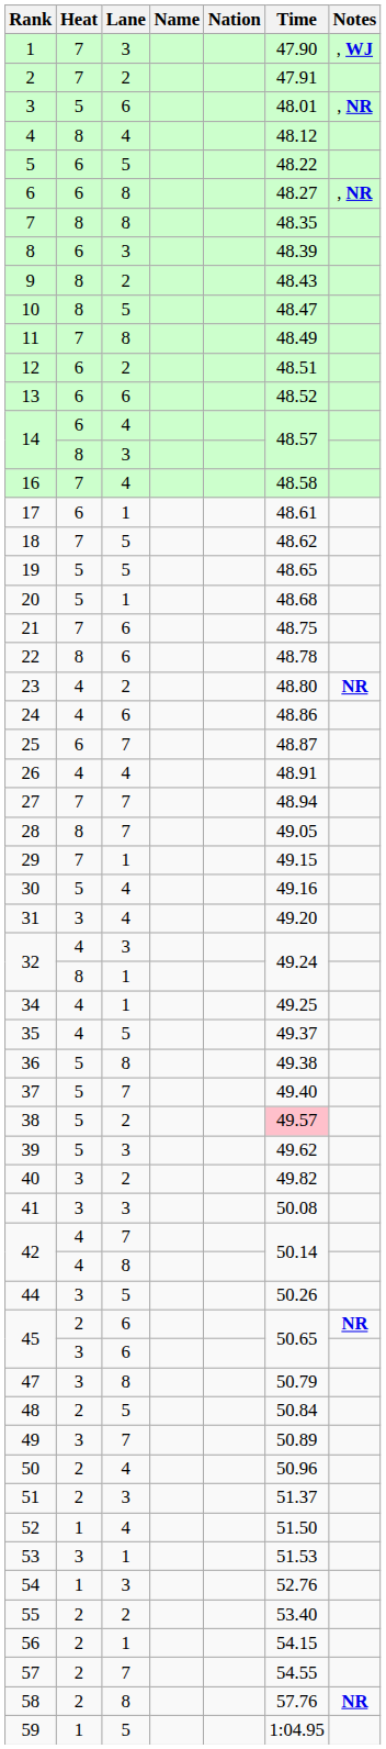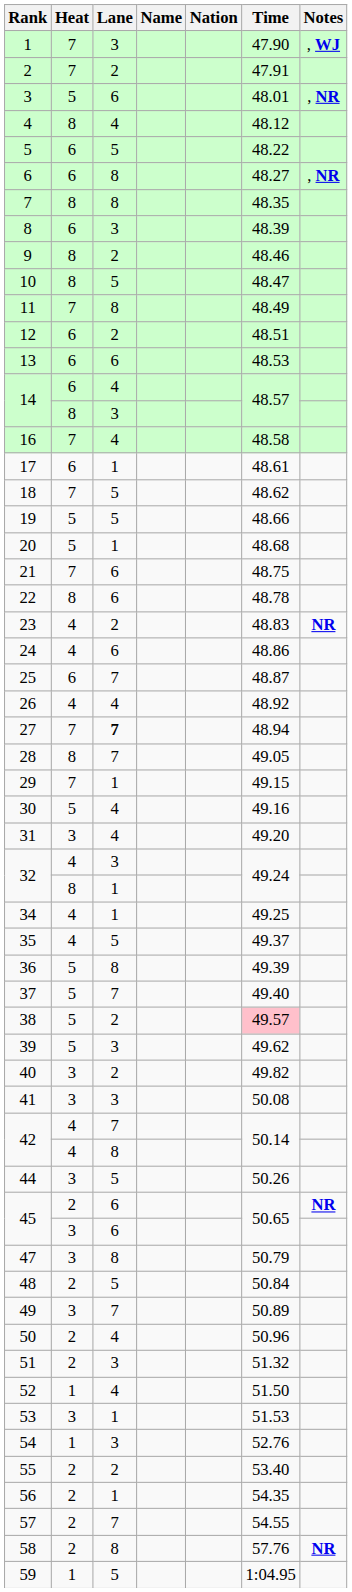 <table class="wikitable sortable" style="text-align:center">
 <tr>
 <th>Rank</th>
 <th>Heat</th>
 <th>Lane</th>
 <th>Name</th>
 <th>Nation</th>
 <th>Time</th>
 <th>Notes</th>
 </tr>
 <tr bgcolor=ccffcc>
 <td>1</td>
 <td>7</td>
 <td>3</td>
 <td align=left></td>
 <td align=left></td>
 <td>47.90</td>
 <td>, <strong><a href='#'>WJ</a></strong></td>
 </tr>
 <tr bgcolor=ccffcc>
 <td>2</td>
 <td>7</td>
 <td>2</td>
 <td align=left></td>
 <td align=left></td>
 <td>47.91</td>
 <td></td>
 </tr>
 <tr bgcolor=ccffcc>
 <td>3</td>
 <td>5</td>
 <td>6</td>
 <td align=left></td>
 <td align=left></td>
 <td>48.01</td>
 <td>, <strong><a href='#'>NR</a></strong></td>
 </tr>
 <tr bgcolor=ccffcc>
 <td>4</td>
 <td>8</td>
 <td>4</td>
 <td align=left></td>
 <td align=left></td>
 <td>48.12</td>
 <td></td>
 </tr>
 <tr bgcolor=ccffcc>
 <td>5</td>
 <td>6</td>
 <td>5</td>
 <td align=left></td>
 <td align=left></td>
 <td>48.22</td>
 <td></td>
 </tr>
 <tr bgcolor=ccffcc>
 <td>6</td>
 <td>6</td>
 <td>8</td>
 <td align=left></td>
 <td align=left></td>
 <td>48.27</td>
 <td>, <strong><a href='#'>NR</a></strong></td>
 </tr>
 <tr bgcolor=ccffcc>
 <td>7</td>
 <td>8</td>
 <td>8</td>
 <td align=left></td>
 <td align=left></td>
 <td>48.35</td>
 <td></td>
 </tr>
 <tr bgcolor=ccffcc>
 <td>8</td>
 <td>6</td>
 <td>3</td>
 <td align=left></td>
 <td align=left></td>
 <td>48.39</td>
 <td></td>
 </tr>
 <tr bgcolor=ccffcc>
 <td>9</td>
 <td>8</td>
 <td>2</td>
 <td align=left></td>
 <td align=left></td>
-<td>48.43</td>
+<td>48.46</td>
 <td></td>
 </tr>
 <tr bgcolor=ccffcc>
 <td>10</td>
 <td>8</td>
 <td>5</td>
 <td align=left></td>
 <td align=left></td>
 <td>48.47</td>
 <td></td>
 </tr>
 <tr bgcolor=ccffcc>
 <td>11</td>
 <td>7</td>
 <td>8</td>
 <td align=left></td>
 <td align=left></td>
 <td>48.49</td>
 <td></td>
 </tr>
 <tr bgcolor=ccffcc>
 <td>12</td>
 <td>6</td>
 <td>2</td>
 <td align=left></td>
 <td align=left></td>
 <td>48.51</td>
 <td></td>
 </tr>
 <tr bgcolor=ccffcc>
 <td>13</td>
 <td>6</td>
 <td>6</td>
 <td align=left></td>
 <td align=left></td>
-<td>48.52</td>
+<td>48.53</td>
 <td></td>
 </tr>
 <tr bgcolor=ccffcc>
 <td rowspan=2>14</td>
 <td>6</td>
 <td>4</td>
 <td align=left></td>
 <td align=left></td>
 <td rowspan=2>48.57</td>
 <td></td>
 </tr>
 <tr bgcolor=ccffcc>
 <td>8</td>
 <td>3</td>
 <td align=left></td>
 <td align=left></td>
 <td></td>
 </tr>
 <tr bgcolor=ccffcc>
 <td>16</td>
 <td>7</td>
 <td>4</td>
 <td align=left></td>
 <td align=left></td>
 <td>48.58</td>
 <td></td>
 </tr>
 <tr>
 <td>17</td>
 <td>6</td>
 <td>1</td>
 <td align=left></td>
 <td align=left></td>
 <td>48.61</td>
 <td></td>
 </tr>
 <tr>
 <td>18</td>
 <td>7</td>
 <td>5</td>
 <td align=left></td>
 <td align=left></td>
 <td>48.62</td>
 <td></td>
 </tr>
 <tr>
 <td>19</td>
 <td>5</td>
 <td>5</td>
 <td align=left></td>
 <td align=left></td>
-<td>48.65</td>
+<td>48.66</td>
 <td></td>
 </tr>
 <tr>
 <td>20</td>
 <td>5</td>
 <td>1</td>
 <td align=left></td>
 <td align=left></td>
 <td>48.68</td>
 <td></td>
 </tr>
 <tr>
 <td>21</td>
 <td>7</td>
 <td>6</td>
 <td align=left></td>
 <td align=left></td>
 <td>48.75</td>
 <td></td>
 </tr>
 <tr>
 <td>22</td>
 <td>8</td>
 <td>6</td>
 <td align=left></td>
 <td align=left></td>
 <td>48.78</td>
 <td></td>
 </tr>
 <tr>
 <td>23</td>
 <td>4</td>
 <td>2</td>
 <td align=left></td>
 <td align=left></td>
-<td>48.80</td>
+<td>48.83</td>
 <td><strong><a href='#'>NR</a></strong></td>
 </tr>
 <tr>
 <td>24</td>
 <td>4</td>
 <td>6</td>
 <td align=left></td>
 <td align=left></td>
 <td>48.86</td>
 <td></td>
 </tr>
 <tr>
 <td>25</td>
 <td>6</td>
 <td>7</td>
 <td align=left></td>
 <td align=left></td>
 <td>48.87</td>
 <td></td>
 </tr>
 <tr>
 <td>26</td>
 <td>4</td>
 <td>4</td>
 <td align=left></td>
 <td align=left></td>
-<td>48.91</td>
+<td>48.92</td>
 <td></td>
 </tr>
 <tr>
 <td>27</td>
 <td>7</td>
-<td>7</td>
+<td><strong>7</strong></td>
 <td align=left></td>
 <td align=left></td>
 <td>48.94</td>
 <td></td>
 </tr>
 <tr>
 <td>28</td>
 <td>8</td>
 <td>7</td>
 <td align=left></td>
 <td align=left></td>
 <td>49.05</td>
 <td></td>
 </tr>
 <tr>
 <td>29</td>
 <td>7</td>
 <td>1</td>
 <td align=left></td>
 <td align=left></td>
 <td>49.15</td>
 <td></td>
 </tr>
 <tr>
 <td>30</td>
 <td>5</td>
 <td>4</td>
 <td align=left></td>
 <td align=left></td>
 <td>49.16</td>
 <td></td>
 </tr>
 <tr>
 <td>31</td>
 <td>3</td>
 <td>4</td>
 <td align=left></td>
 <td align=left></td>
 <td>49.20</td>
 <td></td>
 </tr>
 <tr>
 <td rowspan=2>32</td>
 <td>4</td>
 <td>3</td>
 <td align=left></td>
 <td align=left></td>
 <td rowspan=2>49.24</td>
 <td></td>
 </tr>
 <tr>
 <td>8</td>
 <td>1</td>
 <td align=left></td>
 <td align=left></td>
 <td></td>
 </tr>
 <tr>
 <td>34</td>
 <td>4</td>
 <td>1</td>
 <td align=left></td>
 <td align=left></td>
 <td>49.25</td>
 <td></td>
 </tr>
 <tr>
 <td>35</td>
 <td>4</td>
 <td>5</td>
 <td align=left></td>
 <td align=left></td>
 <td>49.37</td>
 <td></td>
 </tr>
 <tr>
 <td>36</td>
 <td>5</td>
 <td>8</td>
 <td align=left></td>
 <td align=left></td>
-<td>49.38</td>
+<td>49.39</td>
 <td></td>
 </tr>
 <tr>
 <td>37</td>
 <td>5</td>
 <td>7</td>
 <td align=left></td>
 <td align=left></td>
 <td>49.40</td>
 <td></td>
 </tr>
 <tr>
 <td>38</td>
 <td>5</td>
 <td>2</td>
 <td align=left></td>
 <td align=left></td>
 <td style="background: pink;">49.57</td>
 <td></td>
 </tr>
 <tr>
 <td>39</td>
 <td>5</td>
 <td>3</td>
 <td align=left></td>
 <td align=left></td>
 <td>49.62</td>
 <td></td>
 </tr>
 <tr>
 <td>40</td>
 <td>3</td>
 <td>2</td>
 <td align=left></td>
 <td align=left></td>
 <td>49.82</td>
 <td></td>
 </tr>
 <tr>
 <td>41</td>
 <td>3</td>
 <td>3</td>
 <td align=left></td>
 <td align=left></td>
 <td>50.08</td>
 <td></td>
 </tr>
 <tr>
 <td rowspan=2>42</td>
 <td>4</td>
 <td>7</td>
 <td align=left></td>
 <td align=left></td>
 <td rowspan=2>50.14</td>
 <td></td>
 </tr>
 <tr>
 <td>4</td>
 <td>8</td>
 <td align=left></td>
 <td align=left></td>
 <td></td>
 </tr>
 <tr>
 <td>44</td>
 <td>3</td>
 <td>5</td>
 <td align=left></td>
 <td align=left></td>
 <td>50.26</td>
 <td></td>
 </tr>
 <tr>
 <td rowspan=2>45</td>
 <td>2</td>
 <td>6</td>
 <td align=left></td>
 <td align=left></td>
 <td rowspan=2>50.65</td>
 <td><strong><a href='#'>NR</a></strong></td>
 </tr>
 <tr>
 <td>3</td>
 <td>6</td>
 <td align=left></td>
 <td align=left></td>
 <td></td>
 </tr>
 <tr>
 <td>47</td>
 <td>3</td>
 <td>8</td>
 <td align=left></td>
 <td align=left></td>
 <td>50.79</td>
 <td></td>
 </tr>
 <tr>
 <td>48</td>
 <td>2</td>
 <td>5</td>
 <td align=left></td>
 <td align=left></td>
 <td>50.84</td>
 <td></td>
 </tr>
 <tr>
 <td>49</td>
 <td>3</td>
 <td>7</td>
 <td align=left></td>
 <td align=left></td>
 <td>50.89</td>
 <td></td>
 </tr>
 <tr>
 <td>50</td>
 <td>2</td>
 <td>4</td>
 <td align=left></td>
 <td align=left></td>
 <td>50.96</td>
 <td></td>
 </tr>
 <tr>
 <td>51</td>
 <td>2</td>
 <td>3</td>
 <td align=left></td>
 <td align=left></td>
-<td>51.37</td>
+<td>51.32</td>
 <td></td>
 </tr>
 <tr>
 <td>52</td>
 <td>1</td>
 <td>4</td>
 <td align=left></td>
 <td align=left></td>
 <td>51.50</td>
 <td></td>
 </tr>
 <tr>
 <td>53</td>
 <td>3</td>
 <td>1</td>
 <td align=left></td>
 <td align=left></td>
 <td>51.53</td>
 <td></td>
 </tr>
 <tr>
 <td>54</td>
 <td>1</td>
 <td>3</td>
 <td align=left></td>
 <td align=left></td>
 <td>52.76</td>
 <td></td>
 </tr>
 <tr>
 <td>55</td>
 <td>2</td>
 <td>2</td>
 <td align=left></td>
 <td align=left></td>
 <td>53.40</td>
 <td></td>
 </tr>
 <tr>
 <td>56</td>
 <td>2</td>
 <td>1</td>
 <td align=left></td>
 <td align=left></td>
-<td>54.15</td>
+<td>54.35</td>
 <td></td>
 </tr>
 <tr>
 <td>57</td>
 <td>2</td>
 <td>7</td>
 <td align=left></td>
 <td align=left></td>
 <td>54.55</td>
 <td></td>
 </tr>
 <tr>
 <td>58</td>
 <td>2</td>
 <td>8</td>
 <td align=left></td>
 <td align=left></td>
 <td>57.76</td>
 <td><strong><a href='#'>NR</a></strong></td>
 </tr>
 <tr>
 <td>59</td>
 <td>1</td>
 <td>5</td>
 <td align=left></td>
 <td align=left></td>
 <td>1:04.95</td>
 <td></td>
 </tr>
 </table>
